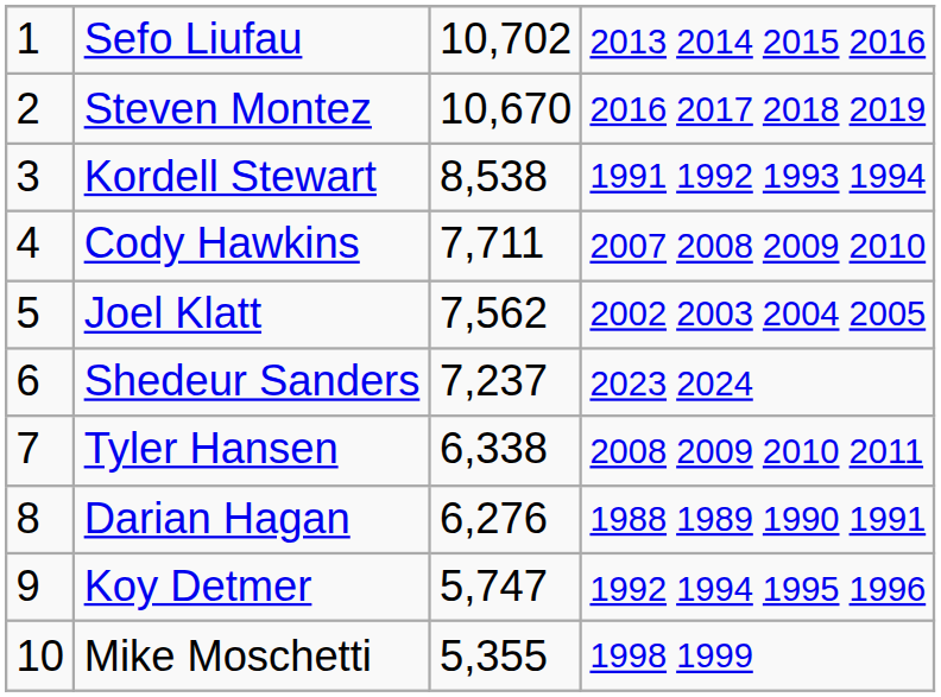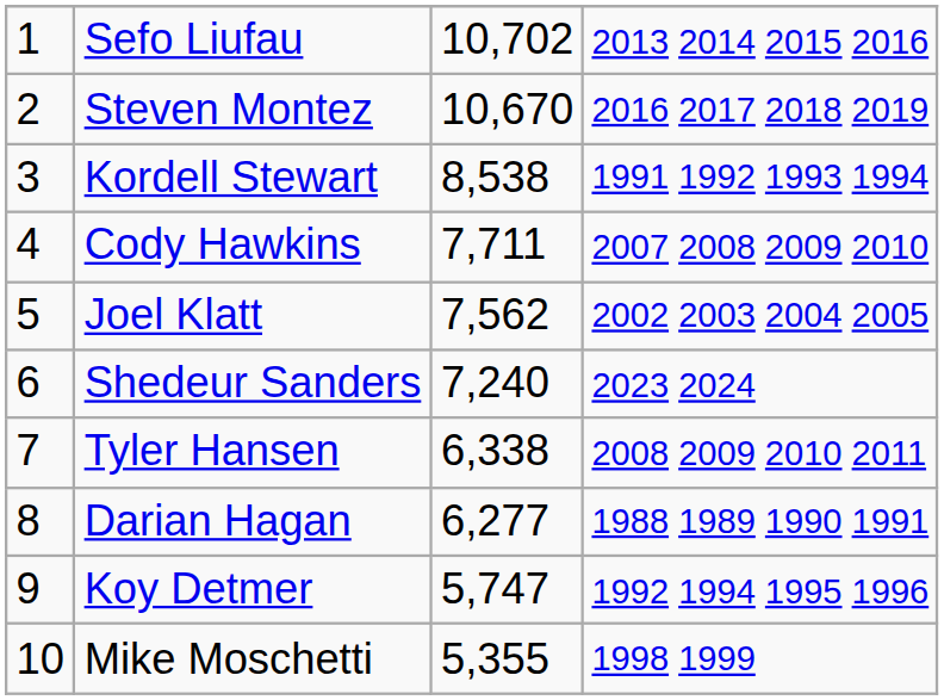 <table class="wikitable">
 <tr>
 </tr>
 <tr>
 <td>1</td>
 <td><a href='#'>Sefo Liufau</a></td>
 <td><abbr>10,702</abbr></td>
 <td style="font-size:80%;"><a href='#'>2013</a> <a href='#'>2014</a> <a href='#'>2015</a> <a href='#'>2016</a></td>
 </tr>
 <tr>
 <td>2</td>
 <td><a href='#'>Steven Montez</a></td>
 <td><abbr>10,670</abbr></td>
 <td style="font-size:80%;"><a href='#'>2016</a> <a href='#'>2017</a> <a href='#'>2018</a> <a href='#'>2019</a></td>
 </tr>
 <tr>
 <td>3</td>
 <td><a href='#'>Kordell Stewart</a></td>
 <td><abbr>8,538</abbr></td>
 <td style="font-size:80%;"><a href='#'>1991</a> <a href='#'>1992</a> <a href='#'>1993</a> <a href='#'>1994</a></td>
 </tr>
 <tr>
 <td>4</td>
 <td><a href='#'>Cody Hawkins</a></td>
 <td><abbr>7,711</abbr></td>
 <td style="font-size:80%;"><a href='#'>2007</a> <a href='#'>2008</a> <a href='#'>2009</a> <a href='#'>2010</a></td>
 </tr>
 <tr>
 <td>5</td>
 <td><a href='#'>Joel Klatt</a></td>
 <td><abbr>7,562</abbr></td>
 <td style="font-size:80%;"><a href='#'>2002</a> <a href='#'>2003</a> <a href='#'>2004</a> <a href='#'>2005</a></td>
 </tr>
 <tr>
 <td>6</td>
 <td><a href='#'>Shedeur Sanders</a></td>
-<td><abbr>7,237</abbr></td>
+<td><abbr>7,240</abbr></td>
 <td style="font-size:80%;"><a href='#'>2023</a> <a href='#'>2024</a></td>
 </tr>
 <tr>
 <td>7</td>
 <td><a href='#'>Tyler Hansen</a></td>
 <td><abbr>6,338</abbr></td>
 <td style="font-size:80%;"><a href='#'>2008</a> <a href='#'>2009</a> <a href='#'>2010</a> <a href='#'>2011</a></td>
 </tr>
 <tr>
 <td>8</td>
 <td><a href='#'>Darian Hagan</a></td>
-<td><abbr>6,276</abbr></td>
+<td><abbr>6,277</abbr></td>
 <td style="font-size:80%;"><a href='#'>1988</a> <a href='#'>1989</a> <a href='#'>1990</a> <a href='#'>1991</a></td>
 </tr>
 <tr>
 <td>9</td>
 <td><a href='#'>Koy Detmer</a></td>
 <td><abbr>5,747</abbr></td>
 <td style="font-size:80%;"><a href='#'>1992</a> <a href='#'>1994</a> <a href='#'>1995</a> <a href='#'>1996</a></td>
 </tr>
 <tr>
 <td>10</td>
 <td>Mike Moschetti</td>
 <td><abbr>5,355</abbr></td>
 <td style="font-size:80%;"><a href='#'>1998</a> <a href='#'>1999</a></td>
 </tr>
 </table>
